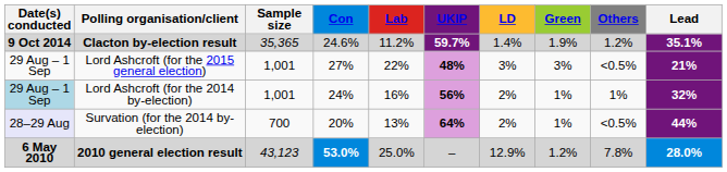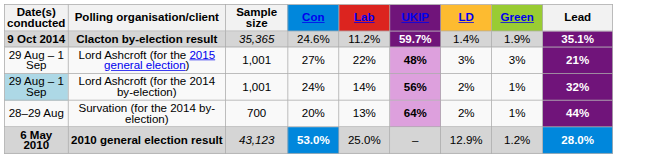 <table class="wikitable sortable" style="text-align:center;font-size:95%;line-height:14px">
 <tr>
 <th ! style="width:75px;">Date(s)<br>conducted</th>
 <th style="width:200px;">Polling organisation/client</th>
 <th class="unsortable" style="width:75px;">Sample size</th>
 <th class="unsortable"  style="background:#0087dc; width:60px;"><a href='#'><span>Con</span></a></th>
 <th class="unsortable"  style="background:#dc241f; width:60px;"><a href='#'><span>Lab</span></a></th>
 <th class="unsortable"  style="background:#70147a; width:60px;"><a href='#'><span>UKIP</span></a></th>
 <th class="unsortable"  style="background:#fdbb30; width:60px;"><a href='#'><span>LD</span></a></th>
 <th class="unsortable" style="background:#9c3; width:60px;"><a href='#'><span>Green</span></a></th>
-<th class="unsortable" style="background:gray; width:60px;"><a href='#'><span>Others</span></a></th>
 <th class="unsortable" style="width:85px;">Lead</th>
 </tr>
 <tr>
 <td style="background:#D5D5D5"><strong>9 Oct 2014</strong></td>
 <td style="background:#D5D5D5"><strong>Clacton by-election result</strong></td>
 <td style="background:#D5D5D5"><em>35,365</em></td>
 <td style="background:#D5D5D5">24.6%</td>
 <td style="background:#D5D5D5">11.2%</td>
 <td style="background:#70147a; color:white;"><strong>59.7%</strong></td>
 <td style="background:#D5D5D5">1.4%</td>
 <td style="background:#D5D5D5">1.9%</td>
-<td style="background:#D5D5D5">1.2%</td>
 <td style="background:#70147a; color:white;"><strong>35.1%</strong></td>
 </tr>
 <tr>
 <td>29 Aug – 1 Sep</td>
 <td>Lord Ashcroft (for the <a href='#'>2015 general election</a>)</td>
 <td>1,001</td>
 <td>27%</td>
 <td>22%</td>
 <td style="background:plum"><strong>48%</strong></td>
 <td>3%</td>
 <td>3%</td>
-<td><0.5%</td>
 <td style="background:#70147a; color:white;"><strong>21%</strong></td>
 </tr>
 <tr>
 <td style="background: lightblue;">29 Aug – 1 Sep</td>
 <td>Lord Ashcroft (for the 2014 by-election)</td>
 <td>1,001</td>
 <td>24%</td>
-<td>16%</td>
+<td>14%</td>
 <td style="background:plum"><strong>56%</strong></td>
 <td>2%</td>
-<td>1%</td>
 <td>1%</td>
 <td style="background:#70147a; color:white;"><strong>32%</strong></td>
 </tr>
 <tr>
-<td style="background: lavender;">28–29 Aug</td>
+<td>28–29 Aug</td>
 <td>Survation (for the 2014 by-election)</td>
 <td>700</td>
 <td>20%</td>
 <td>13%</td>
 <td style="background:plum"><strong>64%</strong></td>
 <td>2%</td>
 <td>1%</td>
-<td><0.5%</td>
 <td style="background:#70147a; color:white;"><strong>44%</strong></td>
 </tr>
 <tr>
 <td style="background:#D5D5D5"><strong>6 May 2010</strong></td>
 <td style="background:#D5D5D5"><strong>2010 general election result</strong></td>
 <td style="background:#D5D5D5"><em>43,123</em></td>
 <td style="background:#0087dc; color:white;"><strong>53.0%</strong></td>
 <td style="background:#D5D5D5">25.0%</td>
 <td style="background:#D5D5D5">–</td>
 <td style="background:#D5D5D5">12.9%</td>
 <td style="background:#D5D5D5">1.2%</td>
-<td style="background:#D5D5D5">7.8%</td>
 <td style="background:#0087dc; color:white;"><strong>28.0%</strong></td>
 </tr>
 </table>
